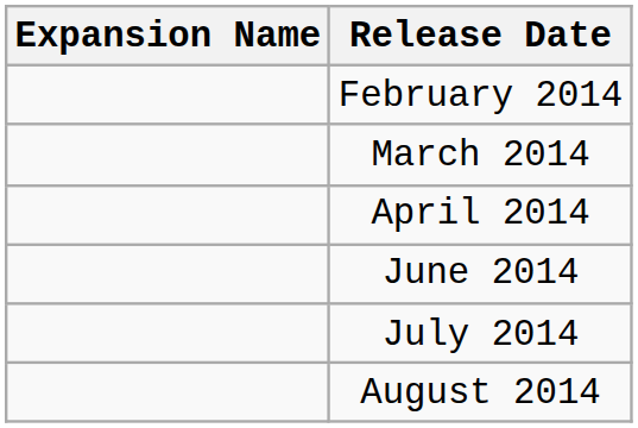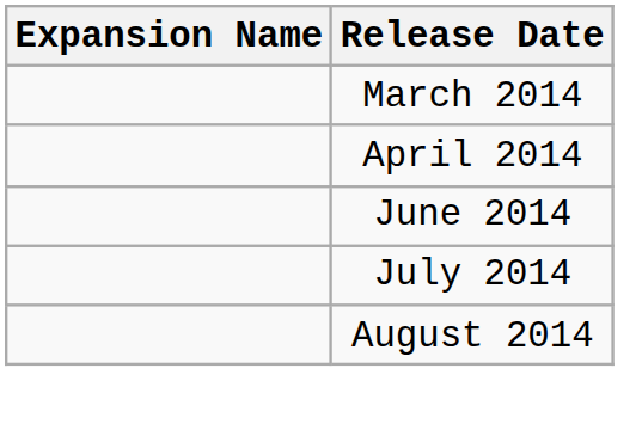 <table class="wikitable" style="text-align:center">
 <tr>
 <th>Expansion Name</th>
 <th>Release Date</th>
-</tr>
-<tr>
-<td></td>
-<td>February 2014</td>
 </tr>
 <tr>
 <td></td>
 <td>March 2014</td>
 </tr>
 <tr>
 <td></td>
 <td>April 2014</td>
 </tr>
 <tr>
 <td></td>
 <td>June 2014</td>
 </tr>
 <tr>
 <td></td>
 <td>July 2014</td>
 </tr>
 <tr>
 <td></td>
 <td>August 2014</td>
 </tr>
 </table>
